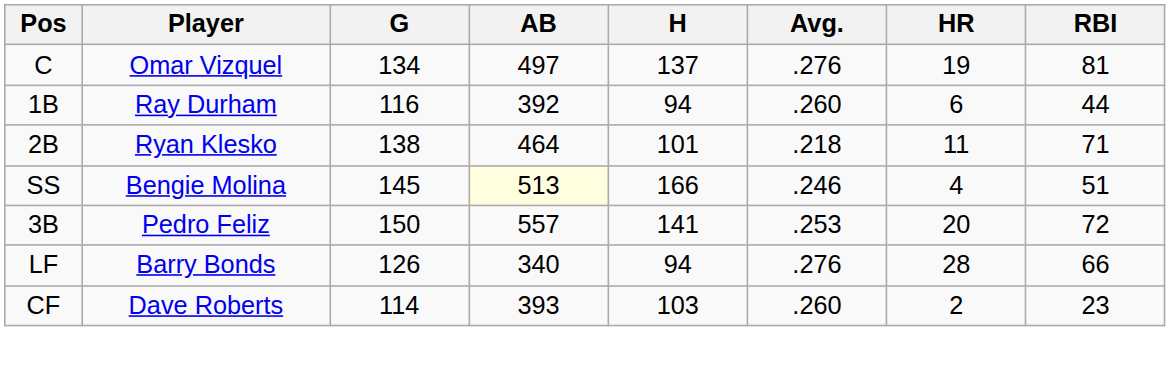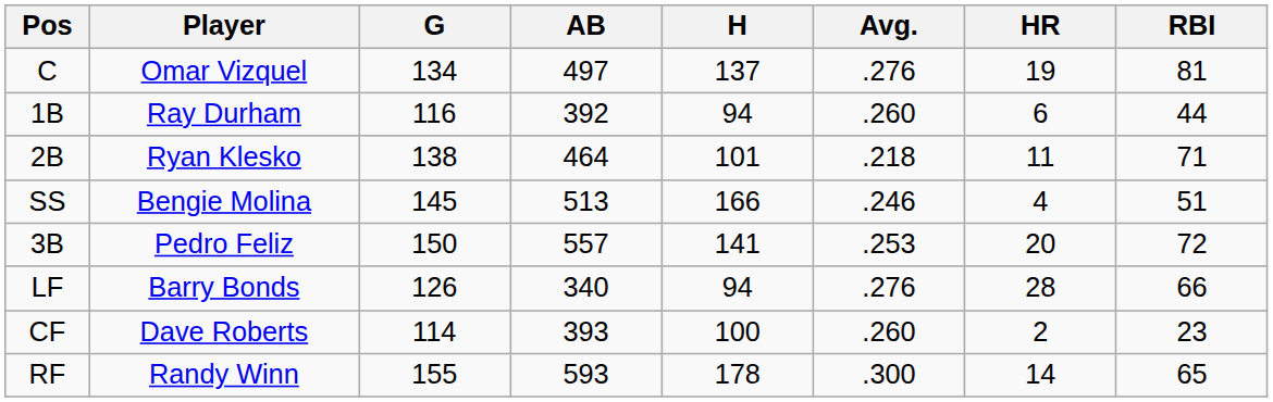 <table class="wikitable sortable">
 <tr>
 <th bgcolor="#DDDDFF" width="5%">Pos</th>
 <th bgcolor="#DDDDFF" width="16%">Player</th>
 <th bgcolor="#DDDDFF" width="9%">G</th>
 <th bgcolor="#DDDDFF" width="9%">AB</th>
 <th bgcolor="#DDDDFF" width="9%">H</th>
 <th bgcolor="#DDDDFF" width="9%">Avg.</th>
 <th bgcolor="#DDDDFF" width="9%">HR</th>
 <th bgcolor="#DDDDFF" width="9%">RBI</th>
 </tr>
 <tr align="center">
 <td>C</td>
 <td><a href='#'>Omar Vizquel</a></td>
 <td>134</td>
 <td>497</td>
 <td>137</td>
 <td>.276</td>
 <td>19</td>
 <td>81</td>
 </tr>
 <tr align=center>
 <td>1B</td>
 <td><a href='#'>Ray Durham</a></td>
 <td>116</td>
 <td>392</td>
 <td>94</td>
 <td>.260</td>
 <td>6</td>
 <td>44</td>
 </tr>
 <tr align=center>
 <td>2B</td>
 <td><a href='#'>Ryan Klesko</a></td>
 <td>138</td>
 <td>464</td>
 <td>101</td>
 <td>.218</td>
 <td>11</td>
 <td>71</td>
 </tr>
 <tr align=center>
 <td>SS</td>
 <td><a href='#'>Bengie Molina</a></td>
 <td>145</td>
-<td style="background: lightyellow;">513</td>
+<td>513</td>
 <td>166</td>
 <td>.246</td>
 <td>4</td>
 <td>51</td>
 </tr>
 <tr align=center>
 <td>3B</td>
 <td><a href='#'>Pedro Feliz</a></td>
 <td>150</td>
 <td>557</td>
 <td>141</td>
 <td>.253</td>
 <td>20</td>
 <td>72</td>
 </tr>
 <tr align=center>
 <td>LF</td>
 <td><a href='#'>Barry Bonds</a></td>
 <td>126</td>
 <td>340</td>
 <td>94</td>
 <td>.276</td>
 <td>28</td>
 <td>66</td>
 </tr>
 <tr align=center>
 <td>CF</td>
 <td><a href='#'>Dave Roberts</a></td>
 <td>114</td>
 <td>393</td>
-<td>103</td>
+<td>100</td>
 <td>.260</td>
 <td>2</td>
 <td>23</td>
 </tr>
+<tr align=center>
+<td>RF</td>
+<td><a href='#'>Randy Winn</a></td>
+<td>155</td>
+<td>593</td>
+<td>178</td>
+<td>.300</td>
+<td>14</td>
+<td>65</td>
+</tr>
 </table>
